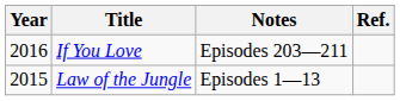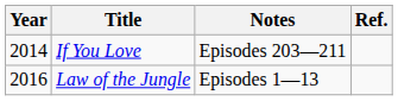 <table class="wikitable sortable">
 <tr>
 <th>Year</th>
 <th>Title</th>
 <th class="unsortable">Notes</th>
 <th>Ref.</th>
 </tr>
 <tr>
-<td>2016</td>
+<td>2014</td>
 <td><em><a href='#'>If You Love</a></em></td>
 <td>Episodes 203—211</td>
 <td></td>
 </tr>
 <tr>
-<td>2015</td>
+<td>2016</td>
 <td><em><a href='#'>Law of the Jungle</a></em></td>
 <td>Episodes 1—13</td>
 <td></td>
 </tr>
 </table>
